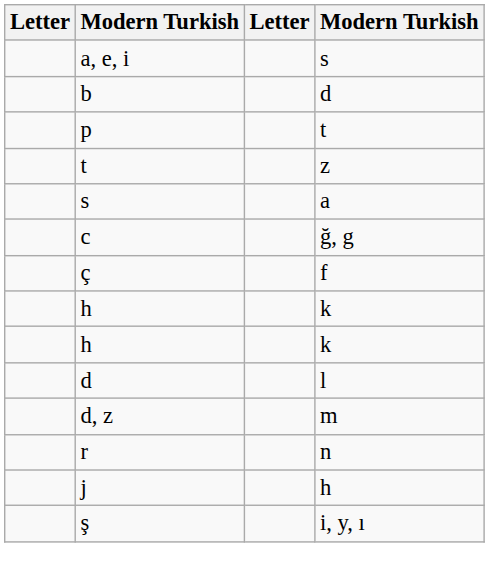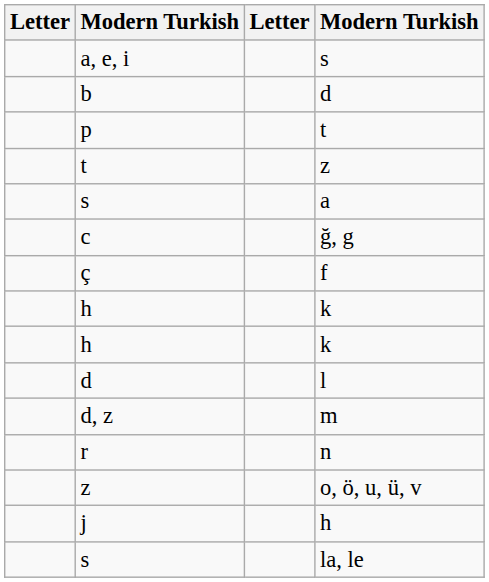 <table class="wikitable">
 <tr>
 <th>Letter</th>
 <th>Modern Turkish</th>
 <th>Letter</th>
 <th>Modern Turkish</th>
 </tr>
 <tr>
 <td style="text-align: right;"><span></span></td>
 <td>a, e, i</td>
 <td style="text-align: right;"><span></span></td>
 <td>s</td>
 </tr>
 <tr>
 <td style="text-align: right;"><span></span></td>
 <td>b</td>
 <td style="text-align: right;"><span></span></td>
 <td>d</td>
 </tr>
 <tr>
 <td style="text-align: right;"><span></span></td>
 <td>p</td>
 <td style="text-align: right;"><span></span></td>
 <td>t</td>
 </tr>
 <tr>
 <td style="text-align: right;"><span></span></td>
 <td>t</td>
 <td style="text-align: right;"><span></span></td>
 <td>z</td>
 </tr>
 <tr>
 <td style="text-align: right;"><span></span></td>
 <td>s</td>
 <td style="text-align: right;"><span></span></td>
 <td>a</td>
 </tr>
 <tr>
 <td style="text-align: right;"><span></span></td>
 <td>c</td>
 <td style="text-align: right;"><span></span></td>
 <td>ğ, g</td>
 </tr>
 <tr>
 <td style="text-align: right;"><span></span></td>
 <td>ç</td>
 <td style="text-align: right;"><span></span></td>
 <td>f</td>
 </tr>
 <tr>
 <td style="text-align: right;"><span></span></td>
 <td>h</td>
 <td style="text-align: right;"><span></span></td>
 <td>k</td>
 </tr>
 <tr>
 <td style="text-align: right;"><span></span></td>
 <td>h</td>
 <td style="text-align: right;"><span></span></td>
 <td>k</td>
 </tr>
 <tr>
 <td style="text-align: right;"><span></span></td>
 <td>d</td>
 <td style="text-align: right;"><span></span></td>
 <td>l</td>
 </tr>
 <tr>
 <td style="text-align: right;"><span></span></td>
 <td>d, z</td>
 <td style="text-align: right;"><span></span></td>
 <td>m</td>
 </tr>
 <tr>
 <td style="text-align: right;"><span></span></td>
 <td>r</td>
 <td style="text-align: right;"><span></span></td>
 <td>n</td>
 </tr>
 <tr>
 <td style="text-align: right;"><span></span></td>
+<td>z</td>
+<td style="text-align: right;"><span></span></td>
+<td>o, ö, u, ü, v</td>
+</tr>
+<tr>
+<td style="text-align: right;"><span></span></td>
 <td>j</td>
 <td style="text-align: right;"><span></span></td>
 <td>h</td>
 </tr>
 <tr>
 <td style="text-align: right;"><span></span></td>
-<td>ş</td>
+<td>s</td>
 <td style="text-align: right;"><span></span></td>
-<td>i, y, ı</td>
+<td>la, le</td>
 </tr>
 </table>
